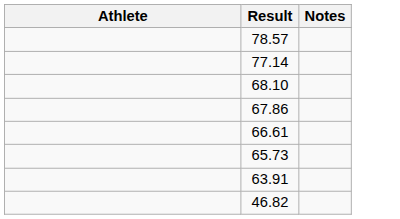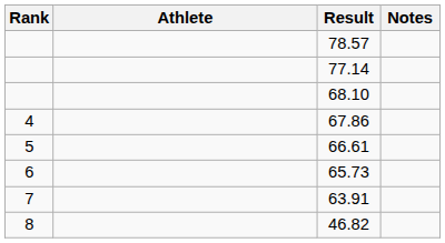 <table class="wikitable" style="text-align:center">
 <tr>
+<th width=40>Rank</th>
 <th width=250>Athlete</th>
 <th width=55>Result</th>
 <th width=50>Notes</th>
 </tr>
 <tr>
+<td></td>
 <td align=left></td>
 <td>78.57</td>
 <td></td>
 </tr>
 <tr>
+<td></td>
 <td align=left></td>
 <td>77.14</td>
 <td></td>
 </tr>
 <tr>
+<td></td>
 <td align=left></td>
 <td>68.10</td>
 <td></td>
 </tr>
 <tr>
+<td>4</td>
 <td align=left></td>
 <td>67.86</td>
 <td></td>
 </tr>
 <tr>
+<td>5</td>
 <td align=left></td>
 <td>66.61</td>
 <td></td>
 </tr>
 <tr>
+<td>6</td>
 <td align=left></td>
 <td>65.73</td>
 <td></td>
 </tr>
 <tr>
+<td>7</td>
 <td align=left></td>
 <td>63.91</td>
 <td></td>
 </tr>
 <tr>
+<td>8</td>
 <td align=left></td>
 <td>46.82</td>
 <td></td>
 </tr>
 </table>
